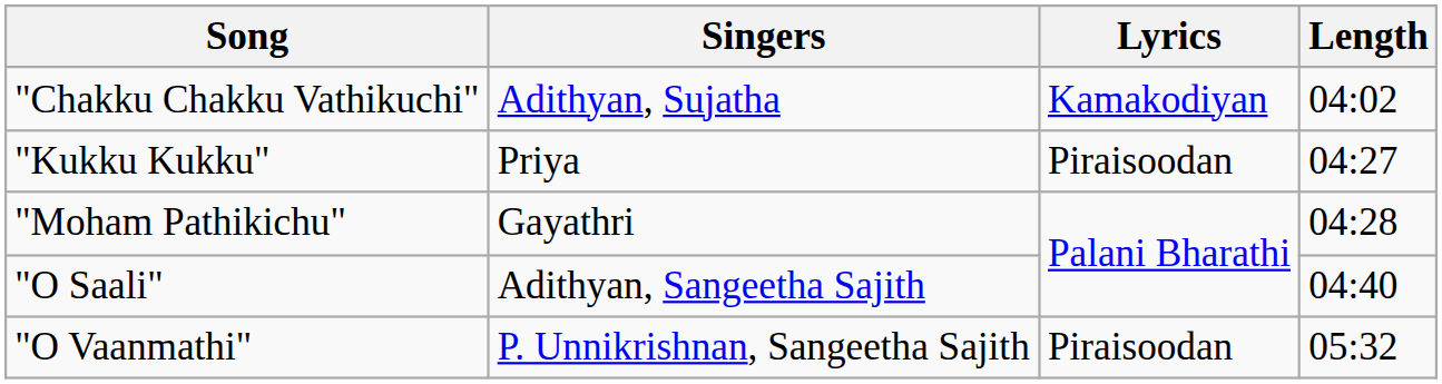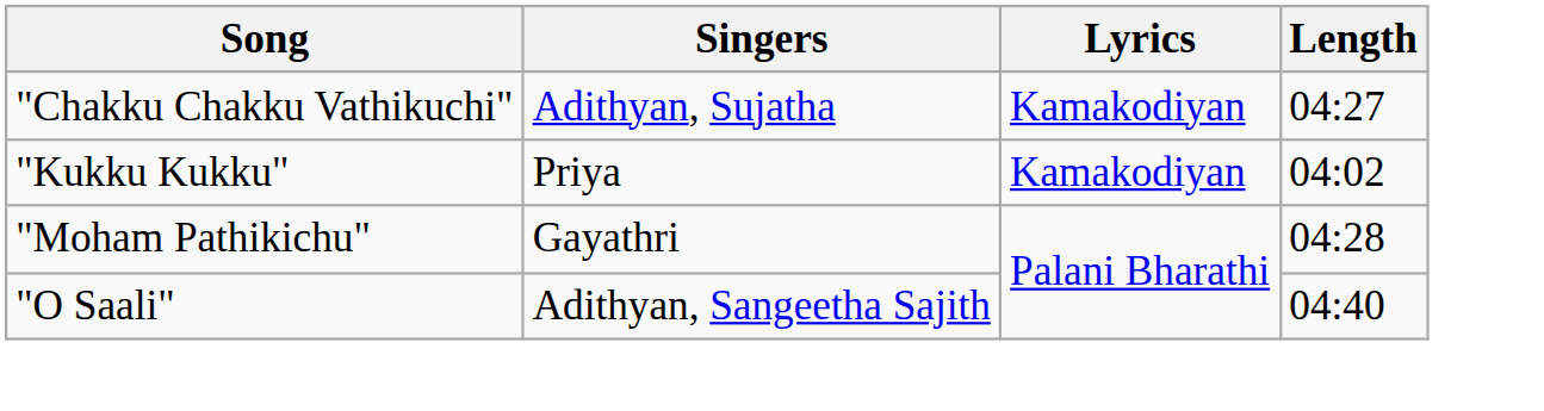 <table class="wikitable">
 <tr>
 <th>Song</th>
 <th>Singers</th>
 <th>Lyrics</th>
 <th>Length</th>
 </tr>
 <tr>
 <td>"Chakku Chakku Vathikuchi"</td>
 <td><a href='#'>Adithyan</a>, <a href='#'>Sujatha</a></td>
 <td><a href='#'>Kamakodiyan</a></td>
-<td>04:02</td>
+<td>04:27</td>
 </tr>
 <tr>
 <td>"Kukku Kukku"</td>
 <td>Priya</td>
-<td>Piraisoodan</td>
-<td>04:27</td>
+<td><a href='#'>Kamakodiyan</a></td>
+<td>04:02</td>
 </tr>
 <tr>
 <td>"Moham Pathikichu"</td>
 <td>Gayathri</td>
 <td rowspan=2><a href='#'>Palani Bharathi</a></td>
 <td>04:28</td>
 </tr>
 <tr>
 <td>"O Saali"</td>
 <td>Adithyan, <a href='#'>Sangeetha Sajith</a></td>
 <td>04:40</td>
 </tr>
-<tr>
-<td>"O Vaanmathi"</td>
-<td><a href='#'>P. Unnikrishnan</a>, Sangeetha Sajith</td>
-<td>Piraisoodan</td>
-<td>05:32</td>
-</tr>
 </table>
